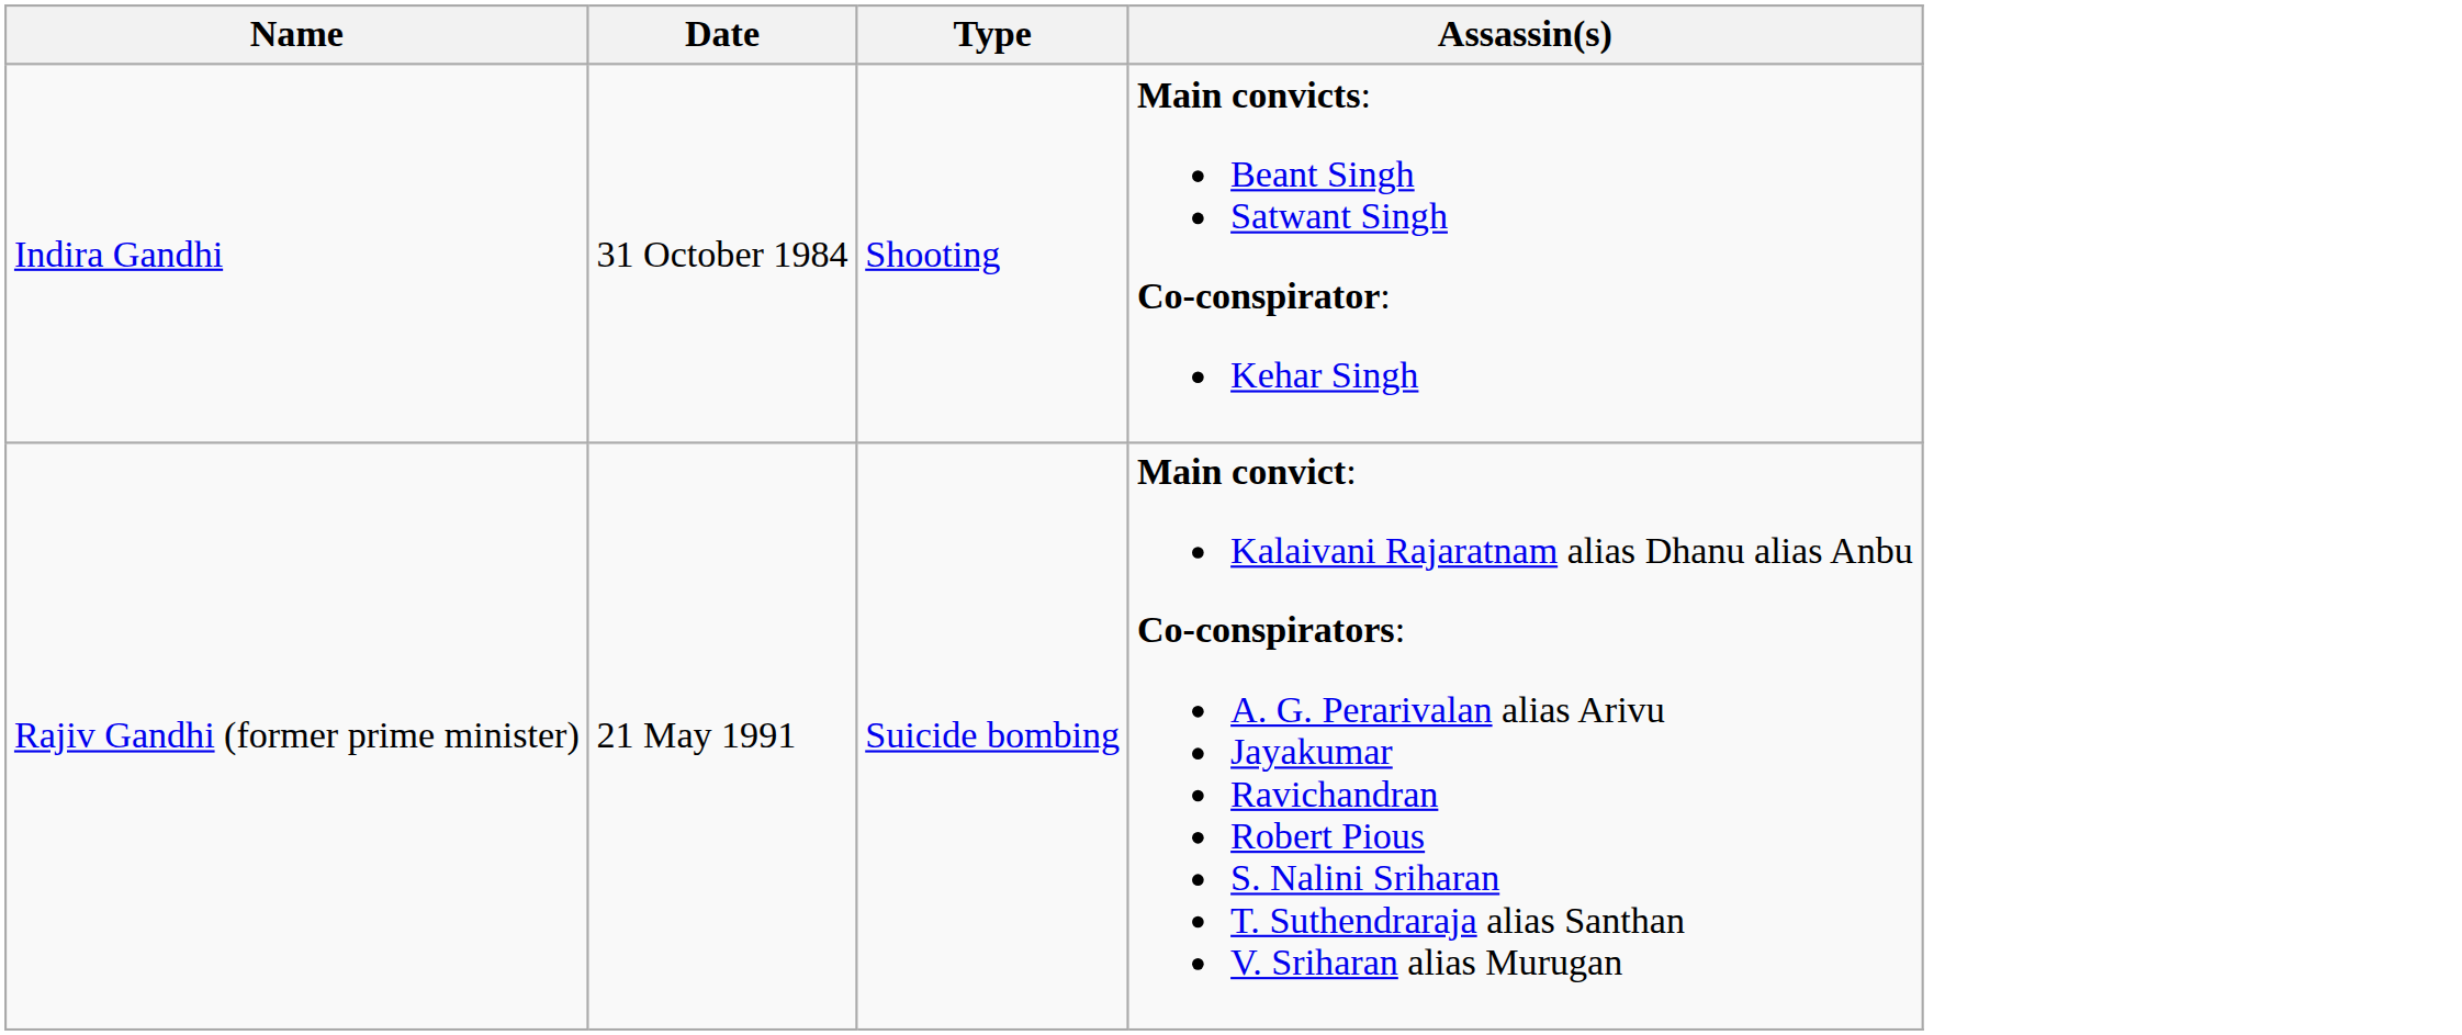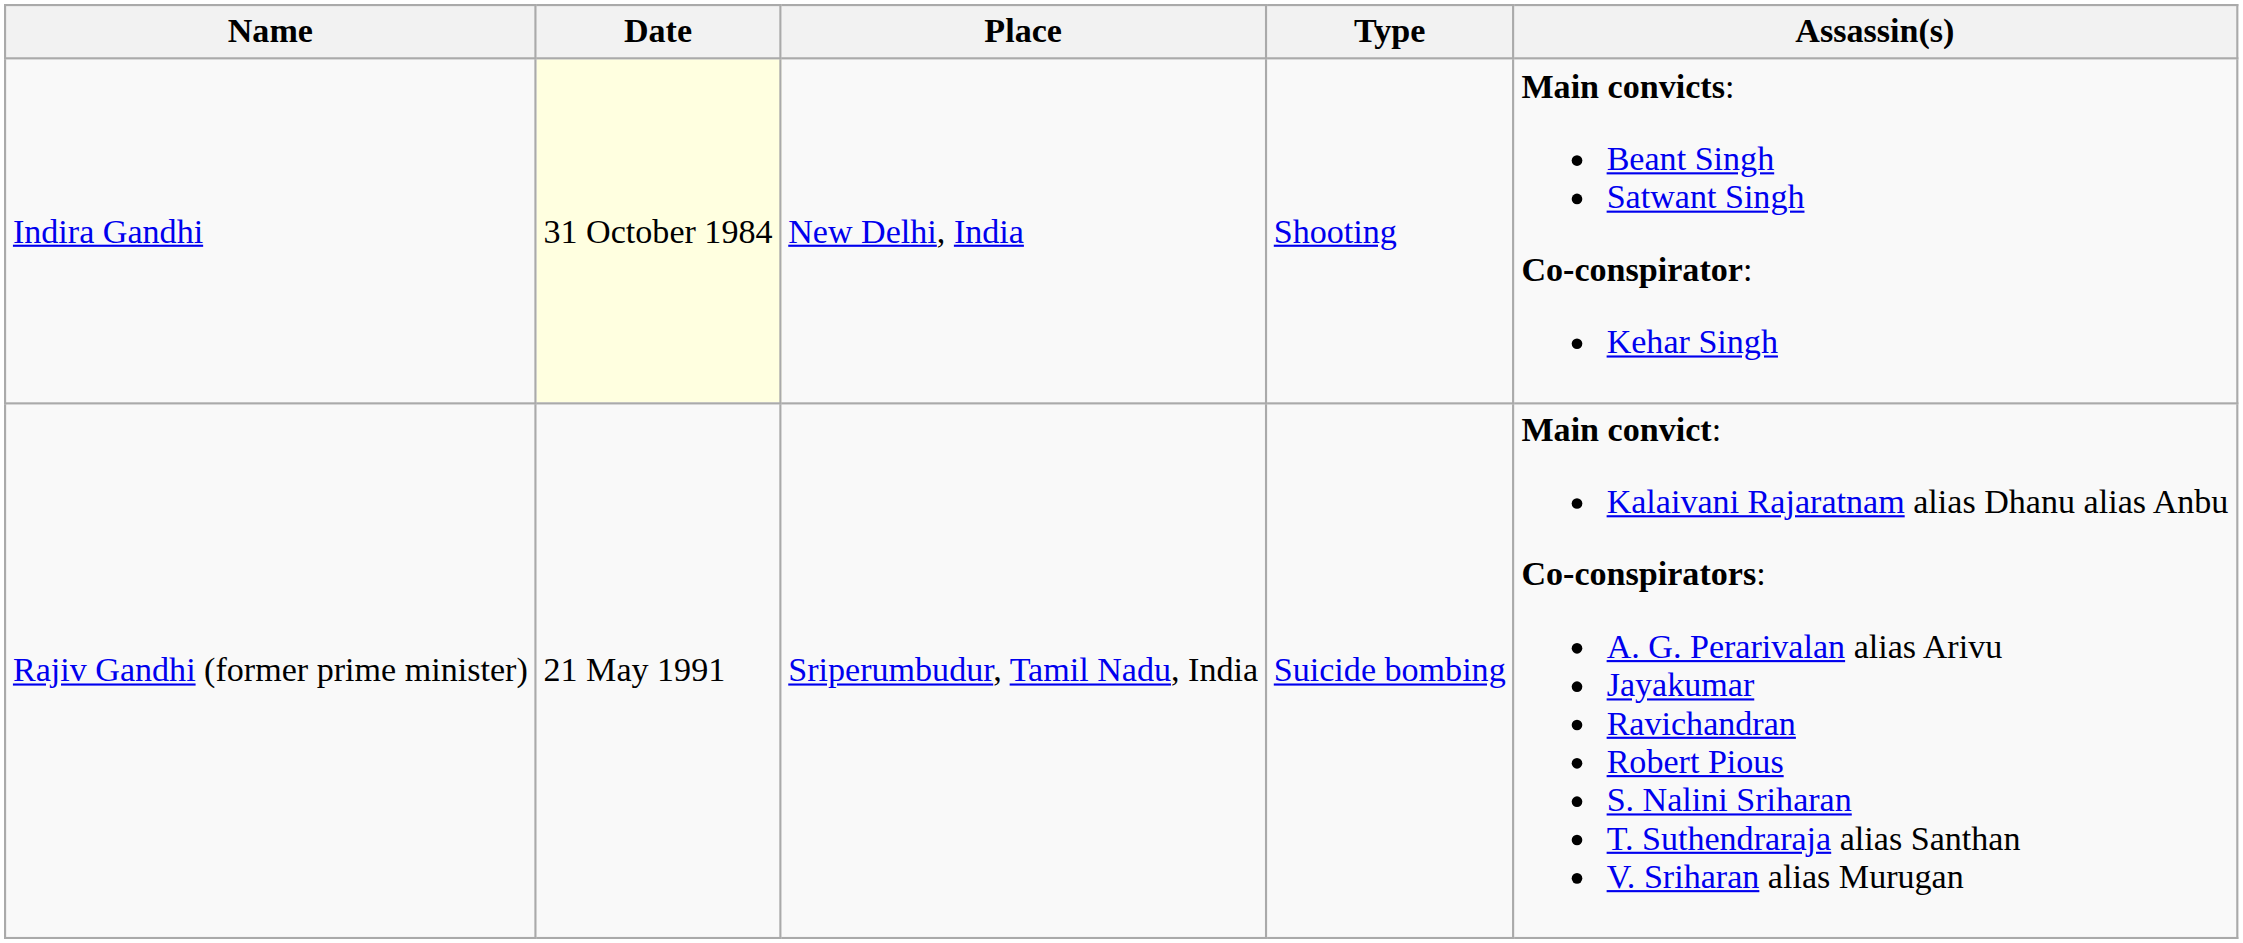 <table class="wikitable sortable">
 <tr>
 <th>Name</th>
 <th>Date</th>
+<th>Place</th>
 <th>Type</th>
 <th>Assassin(s)</th>
 </tr>
 <tr>
 <td><a href='#'>Indira Gandhi</a></td>
-<td>31 October 1984</td>
+<td style="background: lightyellow;">31 October 1984</td>
+<td><a href='#'>New Delhi</a>, <a href='#'>India</a></td>
 <td><a href='#'>Shooting</a></td>
 <td><strong>Main convicts</strong>:<br><ul><li><a href='#'>Beant Singh</a></li><li><a href='#'>Satwant Singh</a></li></ul><strong>Co-conspirator</strong>:<ul><li><a href='#'>Kehar Singh</a></li></ul></td>
 </tr>
 <tr>
 <td><a href='#'>Rajiv Gandhi</a> (former prime minister)</td>
 <td>21 May 1991</td>
+<td><a href='#'>Sriperumbudur</a>, <a href='#'>Tamil Nadu</a>, India</td>
 <td><a href='#'>Suicide bombing</a></td>
 <td><strong>Main convict</strong>:<br><ul><li><a href='#'>Kalaivani Rajaratnam</a> alias Dhanu alias Anbu</li></ul><strong>Co-conspirators</strong>:<ul><li><a href='#'>A. G. Perarivalan</a> alias Arivu</li><li><a href='#'>Jayakumar</a></li><li><a href='#'>Ravichandran</a></li><li><a href='#'>Robert Pious</a></li><li><a href='#'>S. Nalini Sriharan</a></li><li><a href='#'>T. Suthendraraja</a> alias Santhan</li><li><a href='#'>V. Sriharan</a> alias Murugan</li></ul></td>
 </tr>
 </table>
